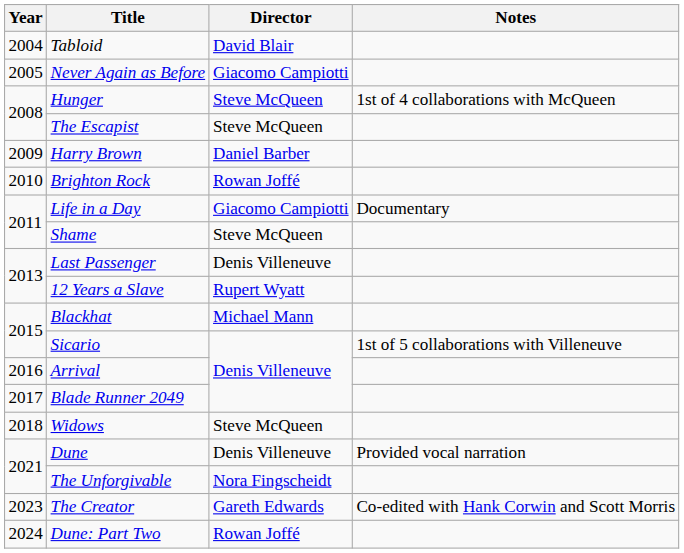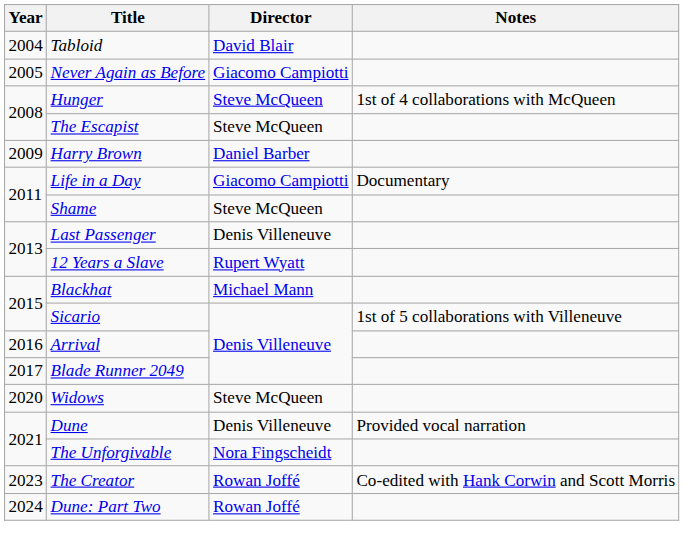 <table class="wikitable">
 <tr>
 <th>Year</th>
 <th>Title</th>
 <th>Director</th>
 <th>Notes</th>
 </tr>
 <tr>
 <td>2004</td>
 <td><em>Tabloid</em></td>
 <td><a href='#'>David Blair</a></td>
 <td></td>
 </tr>
 <tr>
 <td>2005</td>
 <td><em><a href='#'>Never Again as Before</a></em></td>
 <td><a href='#'>Giacomo Campiotti</a></td>
 <td></td>
 </tr>
 <tr>
 <td rowspan=2>2008</td>
 <td><em><a href='#'>Hunger</a></em></td>
 <td><a href='#'>Steve McQueen</a></td>
 <td>1st of 4 collaborations with McQueen</td>
 </tr>
 <tr>
 <td><em><a href='#'>The Escapist</a></em></td>
 <td>Steve McQueen</td>
 <td></td>
 </tr>
 <tr>
 <td>2009</td>
 <td><em><a href='#'>Harry Brown</a></em></td>
 <td><a href='#'>Daniel Barber</a></td>
-<td></td>
-</tr>
-<tr>
-<td>2010</td>
-<td><em><a href='#'>Brighton Rock</a></em></td>
-<td><a href='#'>Rowan Joffé</a></td>
 <td></td>
 </tr>
 <tr>
 <td rowspan=2>2011</td>
 <td><em><a href='#'>Life in a Day</a></em></td>
 <td><a href='#'>Giacomo Campiotti</a></td>
 <td>Documentary</td>
 </tr>
 <tr>
 <td><em><a href='#'>Shame</a></em></td>
 <td>Steve McQueen</td>
 <td></td>
 </tr>
 <tr>
 <td rowspan=2>2013</td>
 <td><em><a href='#'>Last Passenger</a></em></td>
 <td>Denis Villeneuve</td>
 <td></td>
 </tr>
 <tr>
 <td><em><a href='#'>12 Years a Slave</a></em></td>
 <td><a href='#'>Rupert Wyatt</a></td>
 <td></td>
 </tr>
 <tr>
 <td rowspan=2>2015</td>
 <td><em><a href='#'>Blackhat</a></em></td>
 <td><a href='#'>Michael Mann</a></td>
 <td></td>
 </tr>
 <tr>
 <td><em><a href='#'>Sicario</a></em></td>
 <td rowspan=3><a href='#'>Denis Villeneuve</a></td>
 <td>1st of 5 collaborations with Villeneuve</td>
 </tr>
 <tr>
 <td>2016</td>
 <td><em><a href='#'>Arrival</a></em></td>
 <td></td>
 </tr>
 <tr>
 <td>2017</td>
 <td><em><a href='#'>Blade Runner 2049</a></em></td>
 <td></td>
 </tr>
 <tr>
-<td>2018</td>
+<td>2020</td>
 <td><em><a href='#'>Widows</a></em></td>
 <td>Steve McQueen</td>
 <td></td>
 </tr>
 <tr>
 <td rowspan=2>2021</td>
 <td><em><a href='#'>Dune</a></em></td>
 <td>Denis Villeneuve</td>
 <td>Provided vocal narration</td>
 </tr>
 <tr>
 <td><em><a href='#'>The Unforgivable</a></em></td>
 <td><a href='#'>Nora Fingscheidt</a></td>
 <td></td>
 </tr>
 <tr>
 <td>2023</td>
 <td><em><a href='#'>The Creator</a></em></td>
-<td><a href='#'>Gareth Edwards</a></td>
+<td><a href='#'>Rowan Joffé</a></td>
 <td>Co-edited with <a href='#'>Hank Corwin</a> and Scott Morris</td>
 </tr>
 <tr>
 <td>2024</td>
 <td><em><a href='#'>Dune: Part Two</a></em></td>
 <td><a href='#'>Rowan Joffé</a></td>
 <td></td>
 </tr>
 </table>
